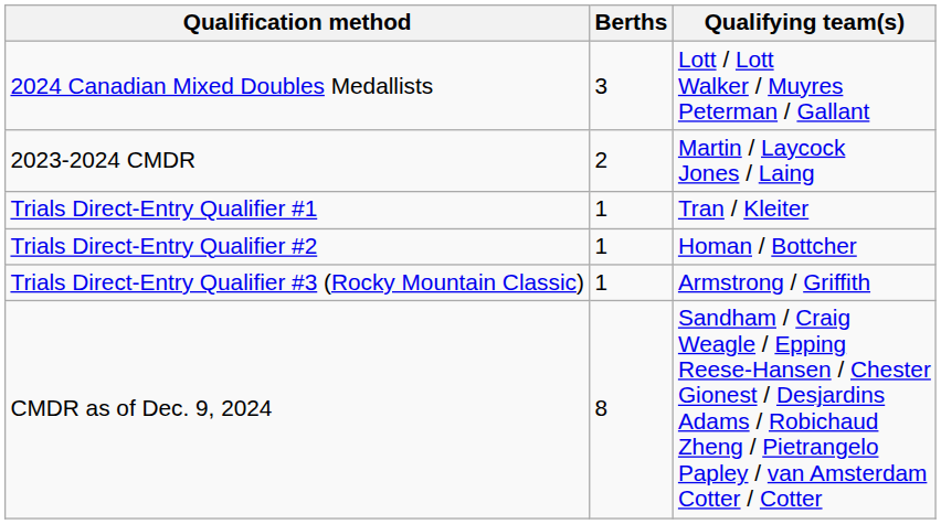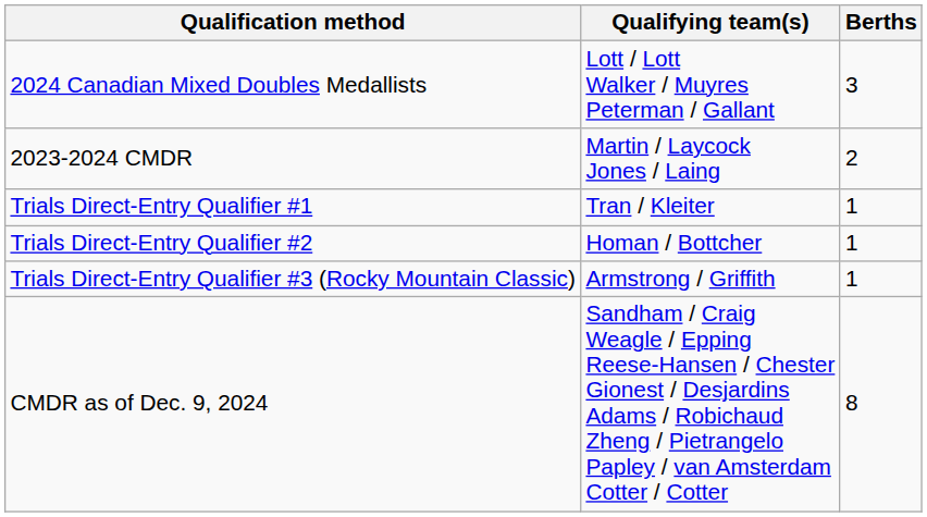 <table class="wikitable">
 <tr>
 <th scope="col">Qualification method</th>
+<th scope="col">Qualifying team(s)</th>
 <th scope="col">Berths</th>
-<th scope="col">Qualifying team(s)</th>
 </tr>
 <tr>
 <td><a href='#'>2024 Canadian Mixed Doubles</a> Medallists</td>
+<td> <a href='#'>Lott</a> / <a href='#'>Lott</a> <br>  <a href='#'>Walker</a> / <a href='#'>Muyres</a> <br>  <a href='#'>Peterman</a> / <a href='#'>Gallant</a></td>
 <td>3</td>
-<td> <a href='#'>Lott</a> / <a href='#'>Lott</a> <br>  <a href='#'>Walker</a> / <a href='#'>Muyres</a> <br>  <a href='#'>Peterman</a> / <a href='#'>Gallant</a></td>
 </tr>
 <tr>
 <td>2023-2024 CMDR</td>
+<td> <a href='#'>Martin</a> / <a href='#'>Laycock</a> <br>  <a href='#'>Jones</a> / <a href='#'>Laing</a></td>
 <td>2</td>
-<td> <a href='#'>Martin</a> / <a href='#'>Laycock</a> <br>  <a href='#'>Jones</a> / <a href='#'>Laing</a></td>
 </tr>
 <tr>
 <td><a href='#'>Trials Direct-Entry Qualifier #1</a></td>
+<td> <a href='#'>Tran</a> / <a href='#'>Kleiter</a></td>
 <td>1</td>
-<td> <a href='#'>Tran</a> / <a href='#'>Kleiter</a></td>
 </tr>
 <tr>
 <td><a href='#'>Trials Direct-Entry Qualifier #2</a></td>
+<td> <a href='#'>Homan</a> / <a href='#'>Bottcher</a></td>
 <td>1</td>
-<td> <a href='#'>Homan</a> / <a href='#'>Bottcher</a></td>
 </tr>
 <tr>
 <td><a href='#'>Trials Direct-Entry Qualifier #3</a> (<a href='#'>Rocky Mountain Classic</a>)</td>
+<td> <a href='#'>Armstrong</a> / <a href='#'>Griffith</a></td>
 <td>1</td>
-<td> <a href='#'>Armstrong</a> / <a href='#'>Griffith</a></td>
 </tr>
 <tr>
 <td>CMDR as of Dec. 9, 2024</td>
+<td> <a href='#'>Sandham</a> / <a href='#'>Craig</a> <br>  <a href='#'>Weagle</a> / <a href='#'>Epping</a> <br>  <a href='#'>Reese-Hansen</a> / <a href='#'>Chester</a> <br>  <a href='#'>Gionest</a> / <a href='#'>Desjardins</a> <br>  <a href='#'>Adams</a> / <a href='#'>Robichaud</a> <br>  <a href='#'>Zheng</a> / <a href='#'>Pietrangelo</a> <br>  <a href='#'>Papley</a> / <a href='#'>van Amsterdam</a> <br>  <a href='#'>Cotter</a> / <a href='#'>Cotter</a></td>
 <td>8</td>
-<td> <a href='#'>Sandham</a> / <a href='#'>Craig</a> <br>  <a href='#'>Weagle</a> / <a href='#'>Epping</a> <br>  <a href='#'>Reese-Hansen</a> / <a href='#'>Chester</a> <br>  <a href='#'>Gionest</a> / <a href='#'>Desjardins</a> <br>  <a href='#'>Adams</a> / <a href='#'>Robichaud</a> <br>  <a href='#'>Zheng</a> / <a href='#'>Pietrangelo</a> <br>  <a href='#'>Papley</a> / <a href='#'>van Amsterdam</a> <br>  <a href='#'>Cotter</a> / <a href='#'>Cotter</a></td>
 </tr>
 </table>
